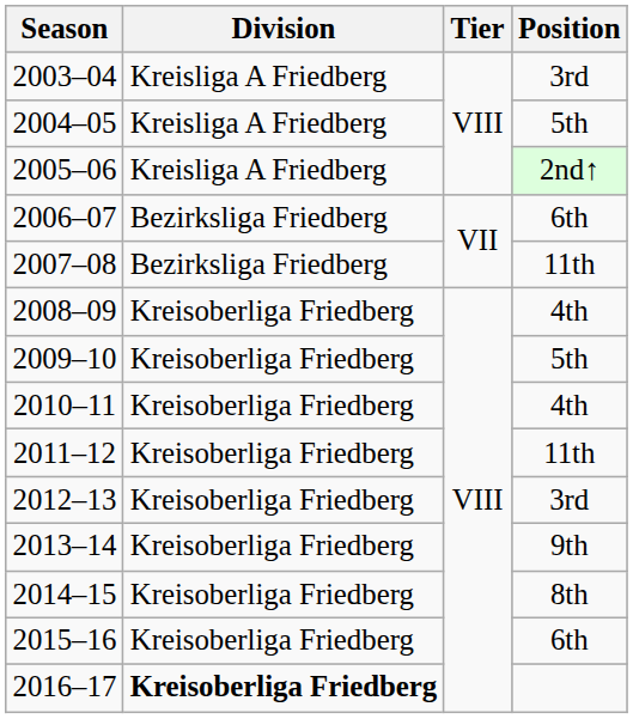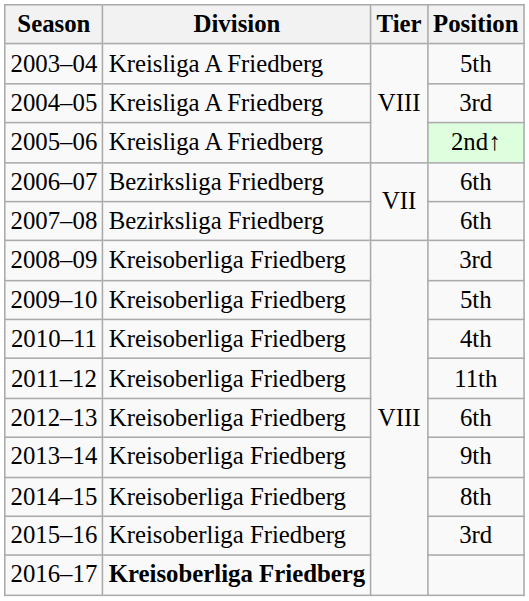 <table class="wikitable">
 <tr>
 <th>Season</th>
 <th>Division</th>
 <th>Tier</th>
 <th>Position</th>
 </tr>
 <tr align="center">
 <td>2003–04</td>
 <td align="left">Kreisliga A Friedberg</td>
 <td rowspan=3>VIII</td>
-<td>3rd</td>
+<td>5th</td>
 </tr>
 <tr align="center">
 <td>2004–05</td>
 <td align="left">Kreisliga A Friedberg</td>
-<td>5th</td>
+<td>3rd</td>
 </tr>
 <tr align="center">
 <td>2005–06</td>
 <td align="left">Kreisliga A Friedberg</td>
 <td bgcolor="#ddffdd">2nd↑</td>
 </tr>
 <tr align="center">
 <td>2006–07</td>
 <td align="left">Bezirksliga Friedberg</td>
 <td rowspan=2>VII</td>
 <td>6th</td>
 </tr>
 <tr align="center">
 <td>2007–08</td>
 <td align="left">Bezirksliga Friedberg</td>
-<td>11th</td>
+<td>6th</td>
 </tr>
 <tr align="center">
 <td>2008–09</td>
 <td align="left">Kreisoberliga Friedberg</td>
 <td rowspan=9>VIII</td>
-<td>4th</td>
+<td>3rd</td>
 </tr>
 <tr align="center">
 <td>2009–10</td>
 <td align="left">Kreisoberliga Friedberg</td>
 <td>5th</td>
 </tr>
 <tr align="center">
 <td>2010–11</td>
 <td align="left">Kreisoberliga Friedberg</td>
 <td>4th</td>
 </tr>
 <tr align="center">
 <td>2011–12</td>
 <td align="left">Kreisoberliga Friedberg</td>
 <td>11th</td>
 </tr>
 <tr align="center">
 <td>2012–13</td>
 <td align="left">Kreisoberliga Friedberg</td>
-<td>3rd</td>
+<td>6th</td>
 </tr>
 <tr align="center">
 <td>2013–14</td>
 <td align="left">Kreisoberliga Friedberg</td>
 <td>9th</td>
 </tr>
 <tr align="center">
 <td>2014–15</td>
 <td align="left">Kreisoberliga Friedberg</td>
 <td>8th</td>
 </tr>
 <tr align="center">
 <td>2015–16</td>
 <td align="left">Kreisoberliga Friedberg</td>
-<td>6th</td>
+<td>3rd</td>
 </tr>
 <tr align="center">
 <td>2016–17</td>
 <td align="left"><strong>Kreisoberliga Friedberg</strong></td>
 <td></td>
 </tr>
 </table>
